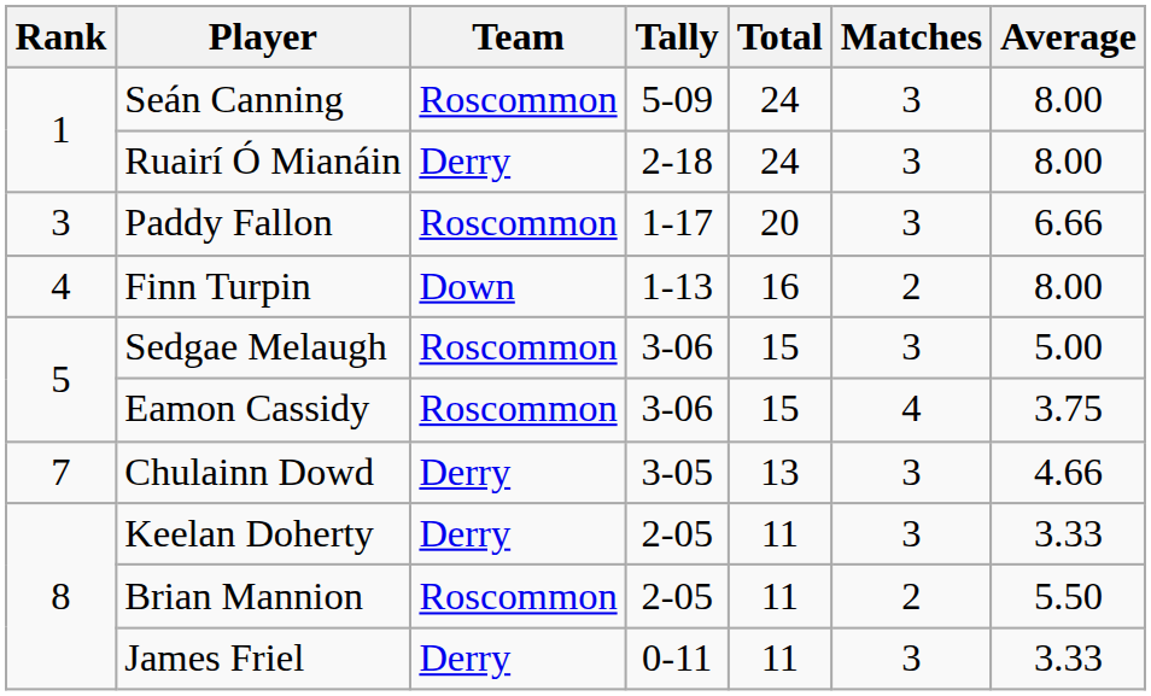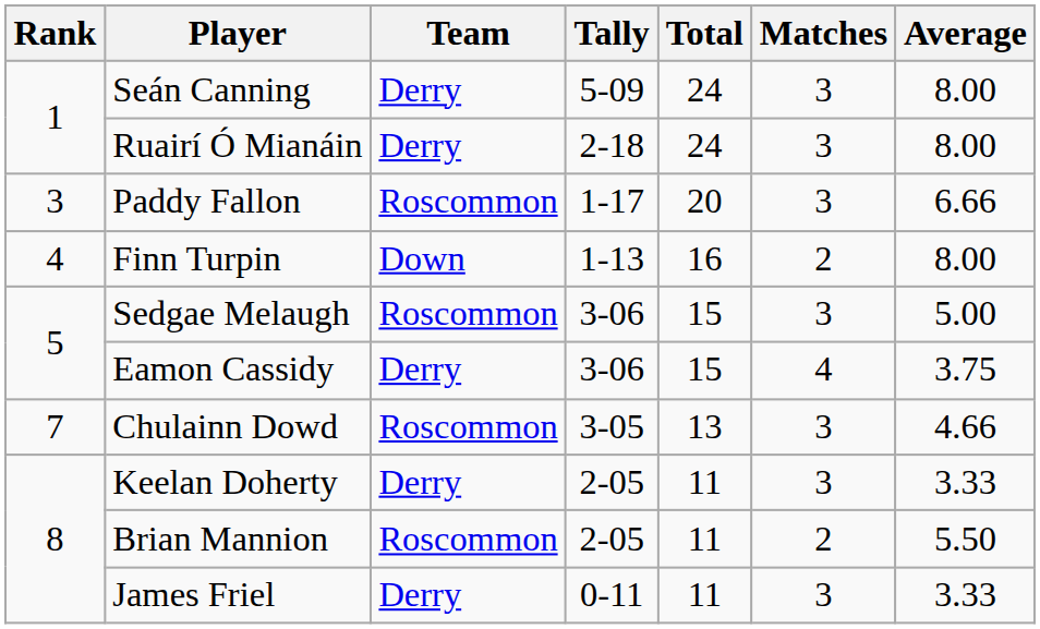 <table class="wikitable">
 <tr>
 <th>Rank</th>
 <th>Player</th>
 <th>Team</th>
 <th>Tally</th>
 <th>Total</th>
 <th>Matches</th>
 <th>Average</th>
 </tr>
 <tr>
 <td rowspan="2" style="text-align:center;">1</td>
 <td>Seán Canning</td>
-<td><a href='#'>Roscommon</a></td>
+<td><a href='#'>Derry</a></td>
 <td align=center>5-09</td>
 <td align=center>24</td>
 <td align=center>3</td>
 <td align=center>8.00</td>
 </tr>
 <tr>
 <td>Ruairí Ó Mianáin</td>
 <td><a href='#'>Derry</a></td>
 <td align=center>2-18</td>
 <td align=center>24</td>
 <td align=center>3</td>
 <td align=center>8.00</td>
 </tr>
 <tr>
 <td rowspan="1" style="text-align:center;">3</td>
 <td>Paddy Fallon</td>
 <td><a href='#'>Roscommon</a></td>
 <td align=center>1-17</td>
 <td align=center>20</td>
 <td align=center>3</td>
 <td align=center>6.66</td>
 </tr>
 <tr>
 <td rowspan="1" style="text-align:center;">4</td>
 <td>Finn Turpin</td>
 <td><a href='#'>Down</a></td>
 <td align=center>1-13</td>
 <td align=center>16</td>
 <td align=center>2</td>
 <td align=center>8.00</td>
 </tr>
 <tr>
 <td rowspan="2" style="text-align:center;">5</td>
 <td>Sedgae Melaugh</td>
 <td><a href='#'>Roscommon</a></td>
 <td align=center>3-06</td>
 <td align=center>15</td>
 <td align=center>3</td>
 <td align=center>5.00</td>
 </tr>
 <tr>
 <td>Eamon Cassidy</td>
-<td><a href='#'>Roscommon</a></td>
+<td><a href='#'>Derry</a></td>
 <td align=center>3-06</td>
 <td align=center>15</td>
 <td align=center>4</td>
 <td align=center>3.75</td>
 </tr>
 <tr>
 <td rowspan="1" style="text-align:center;">7</td>
 <td>Chulainn Dowd</td>
-<td><a href='#'>Derry</a></td>
+<td><a href='#'>Roscommon</a></td>
 <td align=center>3-05</td>
 <td align=center>13</td>
 <td align=center>3</td>
 <td align=center>4.66</td>
 </tr>
 <tr>
 <td rowspan="3" style="text-align:center;">8</td>
 <td>Keelan Doherty</td>
 <td><a href='#'>Derry</a></td>
 <td align=center>2-05</td>
 <td align=center>11</td>
 <td align=center>3</td>
 <td align=center>3.33</td>
 </tr>
 <tr>
 <td>Brian Mannion</td>
 <td><a href='#'>Roscommon</a></td>
 <td align=center>2-05</td>
 <td align=center>11</td>
 <td align=center>2</td>
 <td align=center>5.50</td>
 </tr>
 <tr>
 <td>James Friel</td>
 <td><a href='#'>Derry</a></td>
 <td align=center>0-11</td>
 <td align=center>11</td>
 <td align=center>3</td>
 <td align=center>3.33</td>
 </tr>
 </table>
